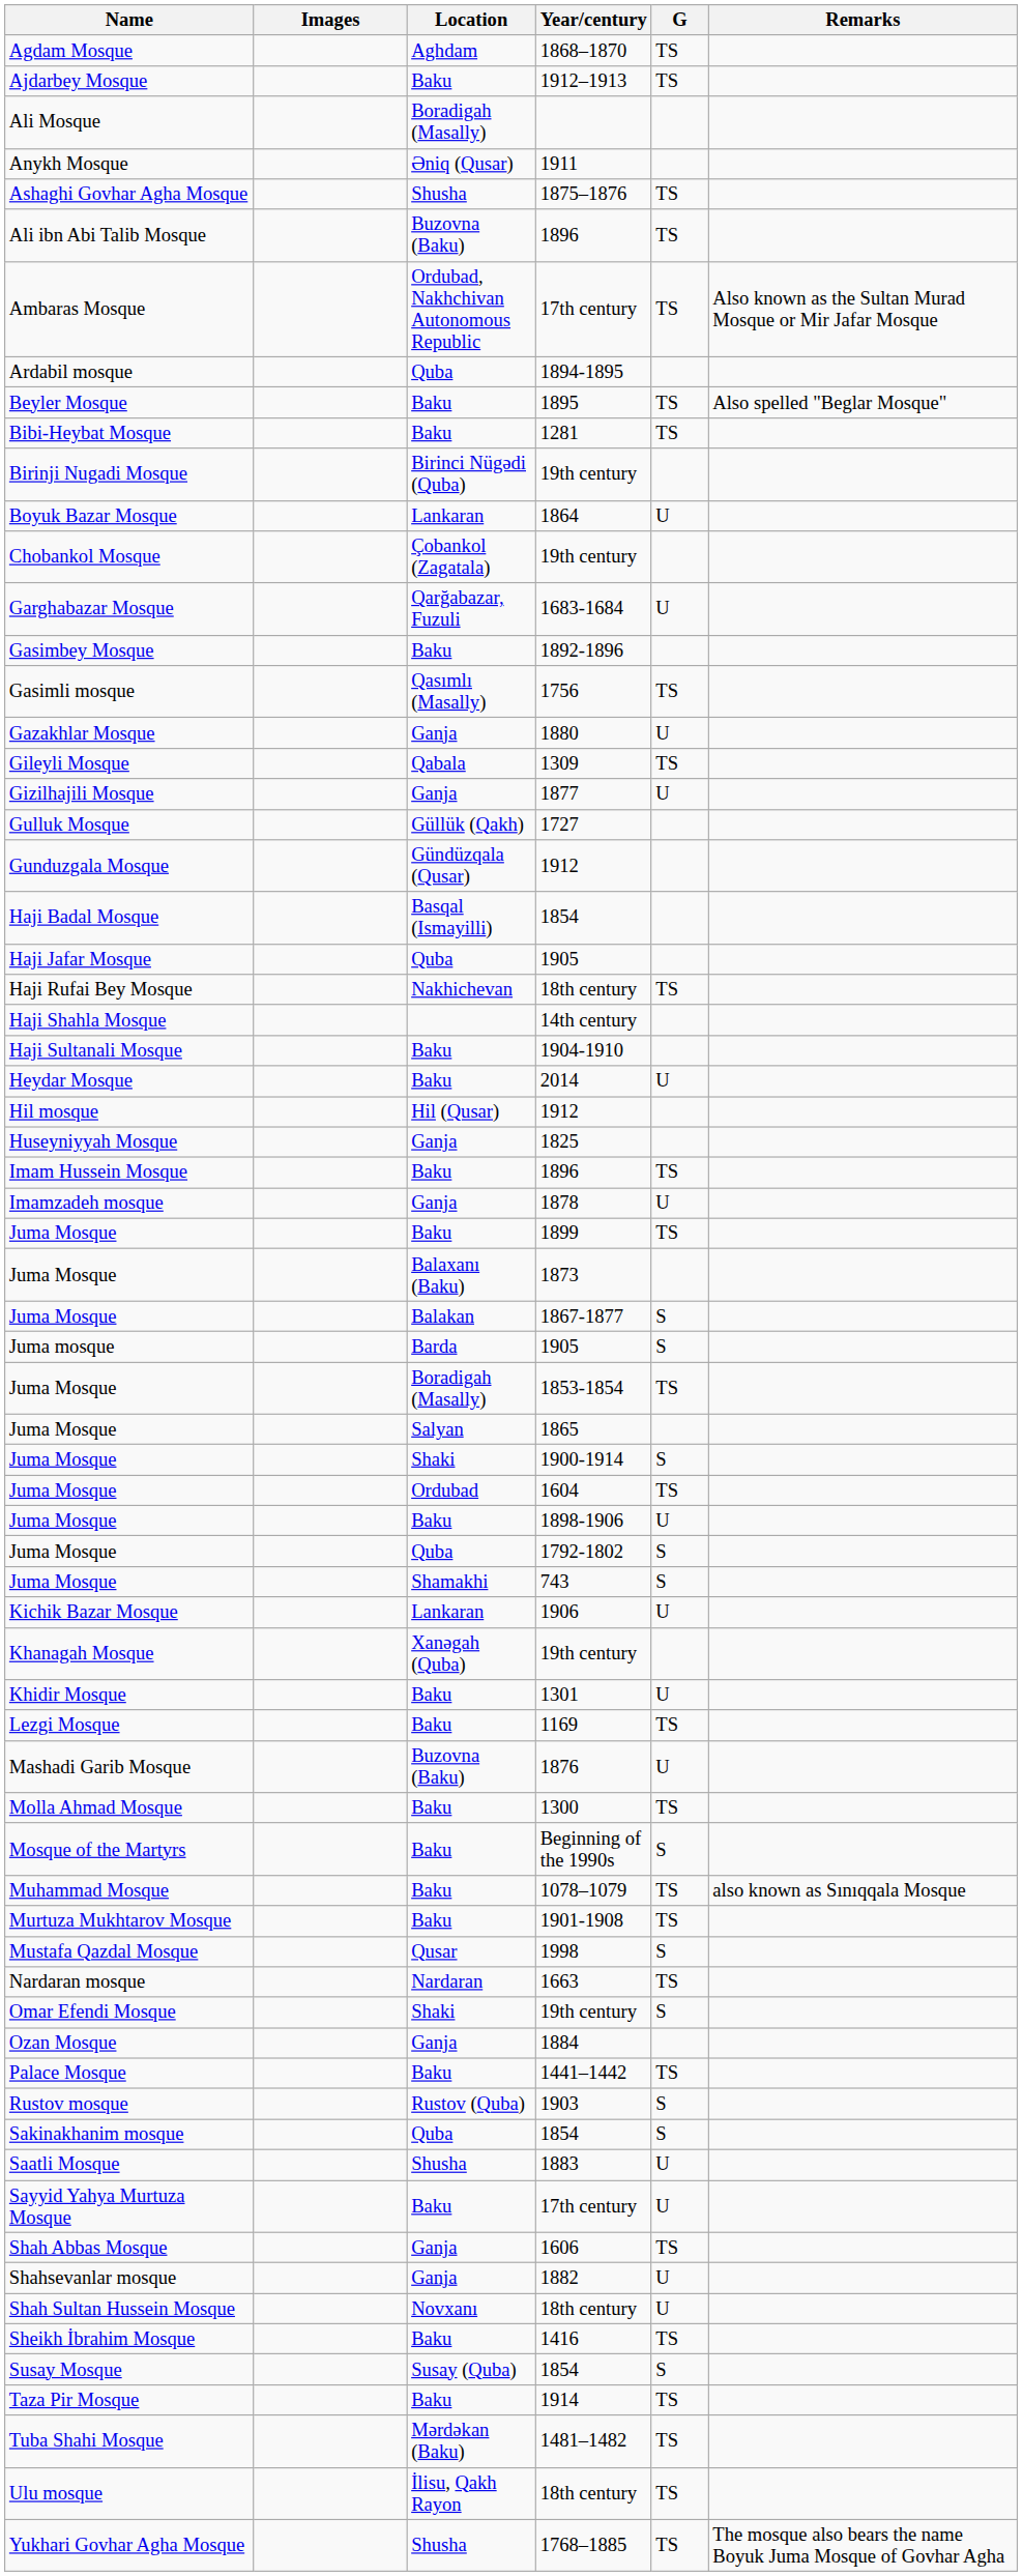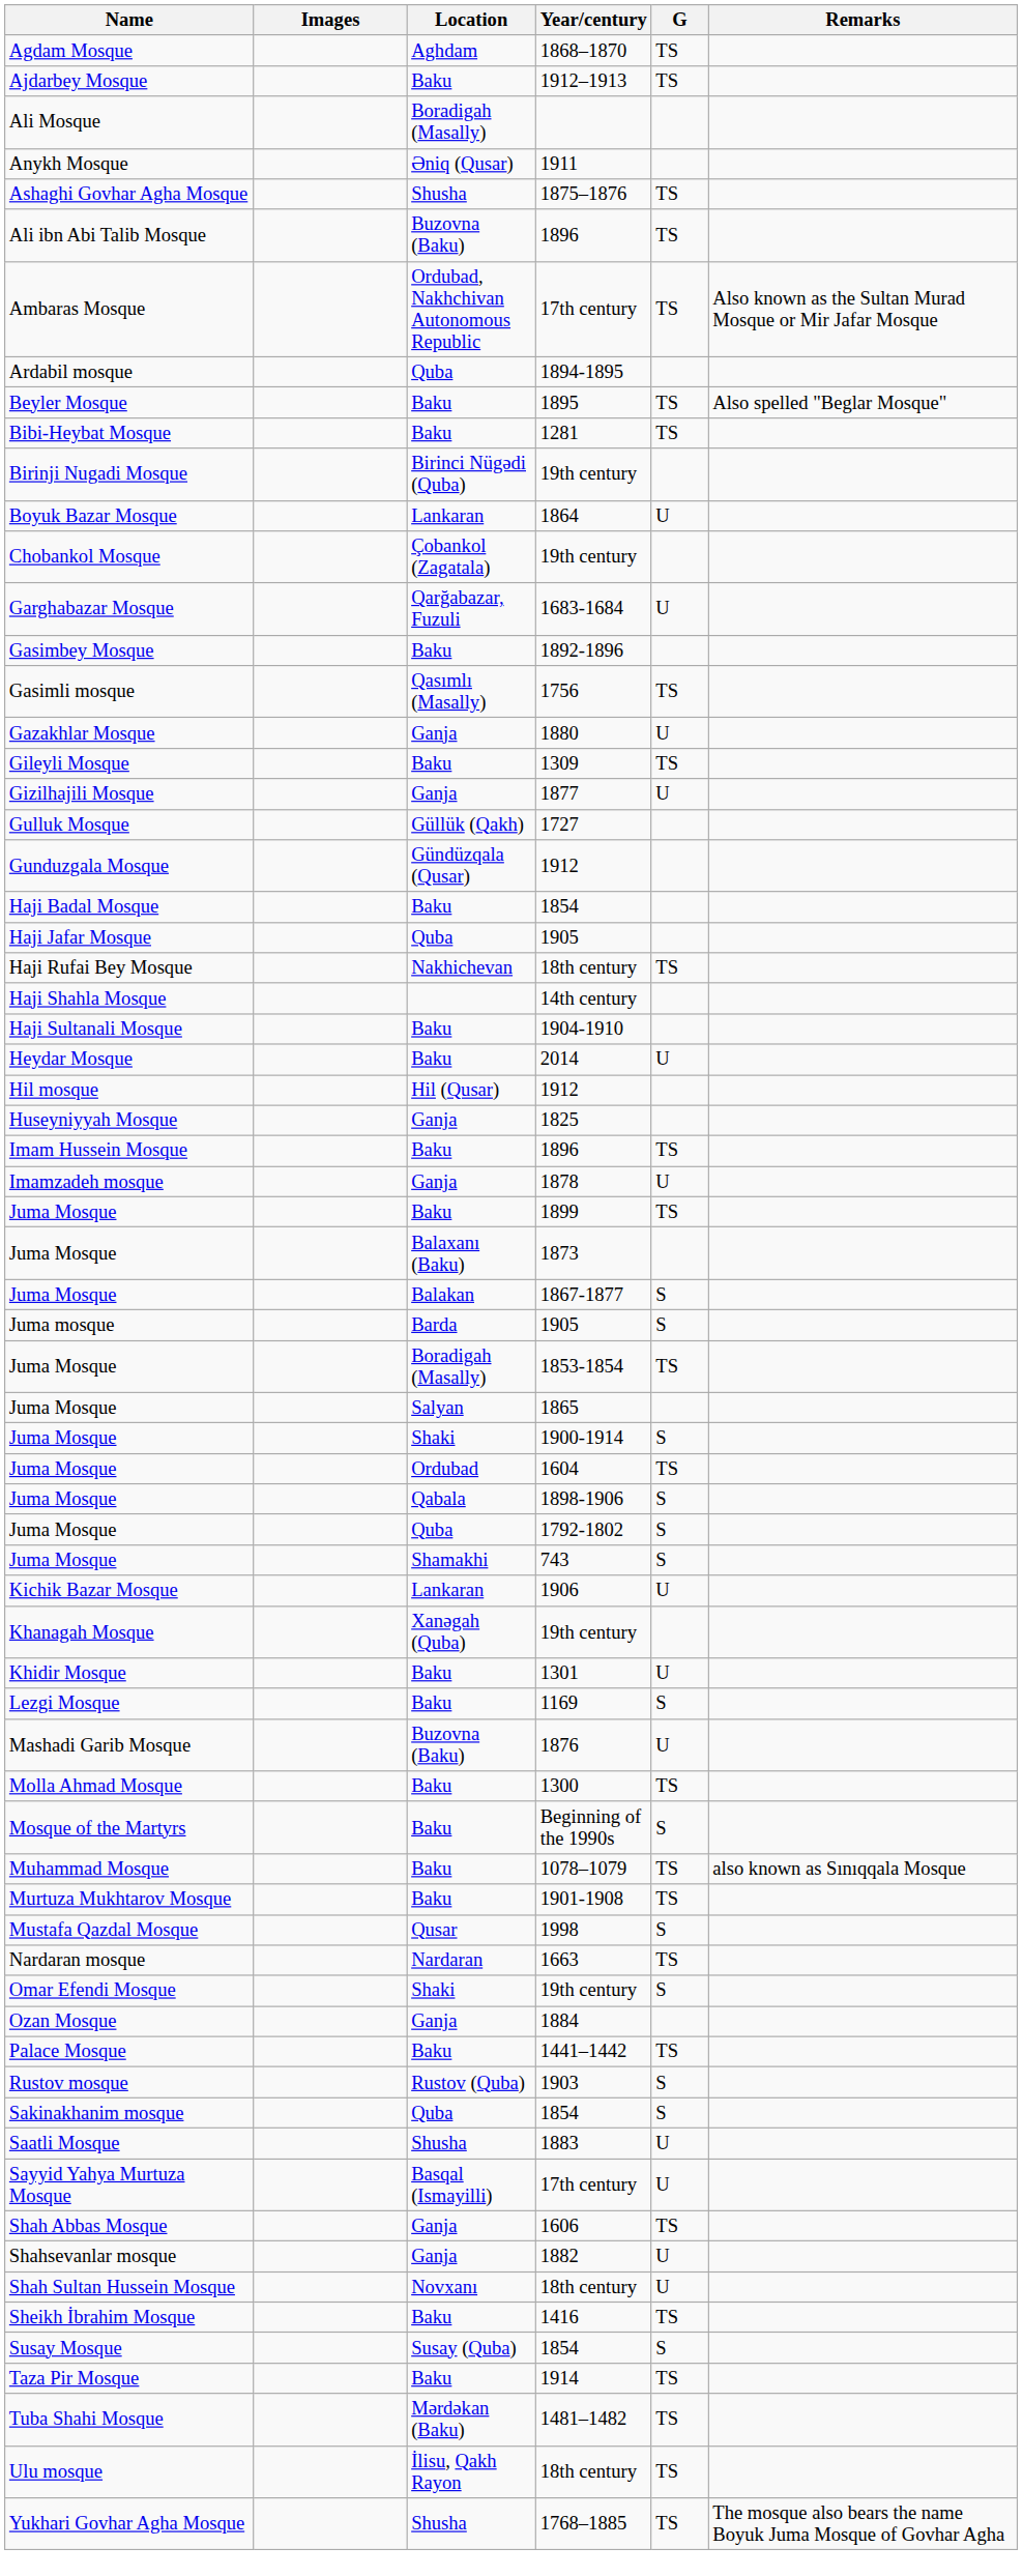 <table class="wikitable sortable">
 <tr>
 <th align=left width=200px>Name</th>
 <th width=120px class=unsortable>Images</th>
 <th align=left width=100px>Location</th>
 <th align=left width=050px>Year/century</th>
 <th align=center width=040px>G</th>
 <th align=left width=250px class=unsortable>Remarks</th>
 </tr>
 <tr>
 <td><a href='#'>Agdam Mosque</a></td>
 <td></td>
 <td><a href='#'>Aghdam</a></td>
 <td>1868–1870</td>
 <td>TS</td>
 <td></td>
 </tr>
 <tr>
 <td><a href='#'>Ajdarbey Mosque</a></td>
 <td></td>
 <td><a href='#'>Baku</a></td>
 <td>1912–1913</td>
 <td>TS</td>
 <td></td>
 </tr>
 <tr>
 <td Ali Mosque (Boradigah)>Ali Mosque</td>
 <td></td>
 <td><a href='#'>Boradigah</a> (<a href='#'>Masally</a>)</td>
 <td></td>
 <td></td>
 <td></td>
 </tr>
 <tr>
 <td>Anykh Mosque</td>
 <td></td>
 <td><a href='#'>Əniq</a> (<a href='#'>Qusar</a>)</td>
 <td>1911</td>
 <td></td>
 <td></td>
 </tr>
 <tr>
 <td><a href='#'>Ashaghi Govhar Agha Mosque</a></td>
 <td></td>
 <td><a href='#'>Shusha</a></td>
 <td>1875–1876</td>
 <td>TS</td>
 <td></td>
 </tr>
 <tr>
 <td>Ali ibn Abi Talib Mosque</td>
 <td></td>
 <td><a href='#'>Buzovna</a> (<a href='#'>Baku</a>)</td>
 <td>1896</td>
 <td>TS</td>
 <td></td>
 </tr>
 <tr>
 <td>Ambaras Mosque</td>
 <td></td>
 <td><a href='#'>Ordubad</a>, <a href='#'>Nakhchivan Autonomous Republic</a></td>
 <td>17th century</td>
 <td>TS</td>
 <td>Also known as the Sultan Murad Mosque or Mir Jafar Mosque</td>
 </tr>
 <tr>
 <td>Ardabil mosque</td>
 <td></td>
 <td><a href='#'>Quba</a></td>
 <td>1894-1895</td>
 <td></td>
 <td></td>
 </tr>
 <tr>
 <td><a href='#'>Beyler Mosque</a></td>
 <td></td>
 <td><a href='#'>Baku</a></td>
 <td>1895</td>
 <td>TS</td>
 <td>Also spelled "Beglar Mosque"</td>
 </tr>
 <tr>
 <td><a href='#'>Bibi-Heybat Mosque</a></td>
 <td></td>
 <td><a href='#'>Baku</a></td>
 <td>1281</td>
 <td>TS</td>
 <td></td>
 </tr>
 <tr>
 <td><a href='#'>Birinji Nugadi Mosque</a></td>
 <td></td>
 <td><a href='#'>Birinci Nügədi</a> (<a href='#'>Quba</a>)</td>
 <td>19th century</td>
 <td></td>
 <td></td>
 </tr>
 <tr>
 <td><a href='#'>Boyuk Bazar Mosque</a></td>
 <td></td>
 <td><a href='#'>Lankaran</a></td>
 <td>1864</td>
 <td>U</td>
 <td></td>
 </tr>
 <tr>
 <td><a href='#'>Chobankol Mosque</a></td>
 <td></td>
 <td><a href='#'>Çobankol</a> (<a href='#'>Zagatala</a>)</td>
 <td>19th century</td>
 <td></td>
 <td></td>
 </tr>
 <tr>
 <td><a href='#'>Garghabazar Mosque</a></td>
 <td></td>
 <td><a href='#'>Qarğabazar, Fuzuli</a></td>
 <td>1683-1684</td>
 <td>U</td>
 <td></td>
 </tr>
 <tr>
 <td><a href='#'>Gasimbey Mosque</a></td>
 <td></td>
 <td><a href='#'>Baku</a></td>
 <td>1892-1896</td>
 <td></td>
 <td></td>
 </tr>
 <tr>
 <td>Gasimli mosque</td>
 <td></td>
 <td><a href='#'>Qasımlı</a> (<a href='#'>Masally</a>)</td>
 <td>1756</td>
 <td>TS</td>
 <td></td>
 </tr>
 <tr>
 <td><a href='#'>Gazakhlar Mosque</a></td>
 <td></td>
 <td><a href='#'>Ganja</a></td>
 <td>1880</td>
 <td>U</td>
 <td></td>
 </tr>
 <tr>
 <td><a href='#'>Gileyli Mosque</a></td>
 <td></td>
-<td><a href='#'>Qabala</a></td>
+<td><a href='#'>Baku</a></td>
 <td>1309</td>
 <td>TS</td>
 <td></td>
 </tr>
 <tr>
 <td><a href='#'>Gizilhajili Mosque</a></td>
 <td></td>
 <td><a href='#'>Ganja</a></td>
 <td>1877</td>
 <td>U</td>
 <td></td>
 </tr>
 <tr>
 <td><a href='#'>Gulluk Mosque</a></td>
 <td></td>
 <td><a href='#'>Güllük</a> (<a href='#'>Qakh</a>)</td>
 <td>1727</td>
 <td></td>
 <td></td>
 </tr>
 <tr>
 <td><a href='#'>Gunduzgala Mosque</a></td>
 <td></td>
 <td><a href='#'>Gündüzqala</a> (<a href='#'>Qusar</a>)</td>
 <td>1912</td>
 <td></td>
 <td></td>
 </tr>
 <tr>
 <td><a href='#'>Haji Badal Mosque</a></td>
 <td></td>
-<td><a href='#'>Basqal</a> (<a href='#'>Ismayilli</a>)</td>
+<td><a href='#'>Baku</a></td>
 <td>1854</td>
 <td></td>
 <td></td>
 </tr>
 <tr>
 <td><a href='#'>Haji Jafar Mosque</a></td>
 <td></td>
 <td><a href='#'>Quba</a></td>
 <td>1905</td>
 <td></td>
 <td></td>
 </tr>
 <tr>
 <td>Haji Rufai Bey Mosque</td>
 <td></td>
 <td><a href='#'>Nakhichevan</a></td>
 <td>18th century</td>
 <td>TS</td>
 <td></td>
 </tr>
 <tr>
 <td><a href='#'>Haji Shahla Mosque</a></td>
 <td></td>
 <td></td>
 <td>14th century</td>
 <td></td>
 <td></td>
 </tr>
 <tr>
 <td><a href='#'>Haji Sultanali Mosque</a></td>
 <td></td>
 <td><a href='#'>Baku</a></td>
 <td>1904-1910</td>
 <td></td>
 <td></td>
 </tr>
 <tr>
 <td><a href='#'>Heydar Mosque</a></td>
 <td></td>
 <td><a href='#'>Baku</a></td>
 <td>2014</td>
 <td>U</td>
 <td></td>
 </tr>
 <tr>
 <td><a href='#'>Hil mosque</a></td>
 <td></td>
 <td><a href='#'>Hil</a> (<a href='#'>Qusar</a>)</td>
 <td>1912</td>
 <td></td>
 <td></td>
 </tr>
 <tr>
 <td><a href='#'>Huseyniyyah Mosque</a></td>
 <td></td>
 <td><a href='#'>Ganja</a></td>
 <td>1825</td>
 <td></td>
 <td></td>
 </tr>
 <tr>
 <td><a href='#'>Imam Hussein Mosque</a></td>
 <td></td>
 <td><a href='#'>Baku</a></td>
 <td>1896</td>
 <td>TS</td>
 <td></td>
 </tr>
 <tr>
 <td><a href='#'>Imamzadeh mosque</a></td>
 <td></td>
 <td><a href='#'>Ganja</a></td>
 <td>1878</td>
 <td>U</td>
 <td></td>
 </tr>
 <tr>
 <td><a href='#'>Juma Mosque</a></td>
 <td></td>
 <td><a href='#'>Baku</a></td>
 <td>1899</td>
 <td>TS</td>
 <td></td>
 </tr>
 <tr>
 <td>Juma Mosque</td>
 <td></td>
 <td><a href='#'>Balaxanı</a> (<a href='#'>Baku</a>)</td>
 <td>1873</td>
 <td></td>
 <td></td>
 </tr>
 <tr>
 <td><a href='#'>Juma Mosque</a></td>
 <td></td>
 <td><a href='#'>Balakan</a></td>
 <td>1867-1877</td>
 <td>S</td>
 <td></td>
 </tr>
 <tr>
 <td>Juma mosque</td>
 <td></td>
 <td><a href='#'>Barda</a></td>
 <td>1905</td>
 <td>S</td>
 <td></td>
 </tr>
 <tr>
 <td Juma Mosque (Boradigah)>Juma Mosque</td>
 <td></td>
 <td><a href='#'>Boradigah</a> (<a href='#'>Masally</a>)</td>
 <td>1853-1854</td>
 <td>TS</td>
 <td></td>
 </tr>
 <tr>
 <td>Juma Mosque</td>
 <td></td>
 <td><a href='#'>Salyan</a></td>
 <td>1865</td>
 <td></td>
 <td></td>
 </tr>
 <tr>
 <td><a href='#'>Juma Mosque</a></td>
 <td></td>
 <td><a href='#'>Shaki</a></td>
 <td>1900-1914</td>
 <td>S</td>
 <td></td>
 </tr>
 <tr>
 <td><a href='#'>Juma Mosque</a></td>
 <td></td>
 <td><a href='#'>Ordubad</a></td>
 <td>1604</td>
 <td>TS</td>
 <td></td>
 </tr>
 <tr>
 <td><a href='#'>Juma Mosque</a></td>
 <td></td>
-<td><a href='#'>Baku</a></td>
+<td><a href='#'>Qabala</a></td>
 <td>1898-1906</td>
-<td>U</td>
+<td>S</td>
 <td></td>
 </tr>
 <tr>
 <td>Juma Mosque</td>
 <td></td>
 <td><a href='#'>Quba</a></td>
 <td>1792-1802</td>
 <td>S</td>
 <td></td>
 </tr>
 <tr>
 <td><a href='#'>Juma Mosque</a></td>
 <td></td>
 <td><a href='#'>Shamakhi</a></td>
 <td>743</td>
 <td>S</td>
 <td></td>
 </tr>
 <tr>
 <td><a href='#'>Kichik Bazar Mosque</a></td>
 <td></td>
 <td><a href='#'>Lankaran</a></td>
 <td>1906</td>
 <td>U</td>
 <td></td>
 </tr>
 <tr>
 <td><a href='#'>Khanagah Mosque</a></td>
 <td></td>
 <td><a href='#'>Xanəgah</a> (<a href='#'>Quba</a>)</td>
 <td>19th century</td>
 <td></td>
 <td></td>
 </tr>
 <tr>
 <td><a href='#'>Khidir Mosque</a></td>
 <td></td>
 <td><a href='#'>Baku</a></td>
 <td>1301</td>
 <td>U</td>
 <td></td>
 </tr>
 <tr>
 <td><a href='#'>Lezgi Mosque</a></td>
 <td></td>
 <td><a href='#'>Baku</a></td>
 <td>1169</td>
-<td>TS</td>
+<td>S</td>
 <td></td>
 </tr>
 <tr>
 <td>Mashadi Garib Mosque</td>
 <td></td>
 <td><a href='#'>Buzovna</a> (<a href='#'>Baku</a>)</td>
 <td>1876</td>
 <td>U</td>
 <td></td>
 </tr>
 <tr>
 <td><a href='#'>Molla Ahmad Mosque</a></td>
 <td></td>
 <td><a href='#'>Baku</a></td>
 <td>1300</td>
 <td>TS</td>
 <td></td>
 </tr>
 <tr>
 <td><a href='#'>Mosque of the Martyrs</a></td>
 <td></td>
 <td><a href='#'>Baku</a></td>
 <td>Beginning of the 1990s</td>
 <td>S</td>
 <td></td>
 </tr>
 <tr>
 <td><a href='#'>Muhammad Mosque</a></td>
 <td></td>
 <td><a href='#'>Baku</a></td>
 <td>1078–1079</td>
 <td>TS</td>
 <td>also known as Sınıqqala Mosque</td>
 </tr>
 <tr>
 <td><a href='#'>Murtuza Mukhtarov Mosque</a></td>
 <td></td>
 <td><a href='#'>Baku</a></td>
 <td>1901-1908</td>
 <td>TS</td>
 <td></td>
 </tr>
 <tr>
 <td><a href='#'>Mustafa Qazdal Mosque</a></td>
 <td></td>
 <td><a href='#'>Qusar</a></td>
 <td>1998</td>
 <td>S</td>
 <td></td>
 </tr>
 <tr>
 <td>Nardaran mosque</td>
 <td></td>
 <td><a href='#'>Nardaran</a></td>
 <td>1663</td>
 <td>TS</td>
 <td></td>
 </tr>
 <tr>
 <td><a href='#'>Omar Efendi Mosque</a></td>
 <td></td>
 <td><a href='#'>Shaki</a></td>
 <td>19th century</td>
 <td>S</td>
 <td></td>
 </tr>
 <tr>
 <td><a href='#'>Ozan Mosque</a></td>
 <td></td>
 <td><a href='#'>Ganja</a></td>
 <td>1884</td>
 <td></td>
 <td></td>
 </tr>
 <tr>
 <td><a href='#'>Palace Mosque</a></td>
 <td></td>
 <td><a href='#'>Baku</a></td>
 <td>1441–1442</td>
 <td>TS</td>
 <td></td>
 </tr>
 <tr>
 <td><a href='#'>Rustov mosque</a></td>
 <td></td>
 <td><a href='#'>Rustov</a> (<a href='#'>Quba</a>)</td>
 <td>1903</td>
 <td>S</td>
 <td></td>
 </tr>
 <tr>
 <td><a href='#'>Sakinakhanim mosque</a></td>
 <td></td>
 <td><a href='#'>Quba</a></td>
 <td>1854</td>
 <td>S</td>
 <td></td>
 </tr>
 <tr>
 <td><a href='#'>Saatli Mosque</a></td>
 <td></td>
 <td><a href='#'>Shusha</a></td>
 <td>1883</td>
 <td>U</td>
 <td></td>
 </tr>
 <tr>
 <td><a href='#'>Sayyid Yahya Murtuza Mosque</a></td>
 <td></td>
-<td><a href='#'>Baku</a></td>
+<td><a href='#'>Basqal</a> (<a href='#'>Ismayilli</a>)</td>
 <td>17th century</td>
 <td>U</td>
 <td></td>
 </tr>
 <tr>
 <td><a href='#'>Shah Abbas Mosque</a></td>
 <td></td>
 <td><a href='#'>Ganja</a></td>
 <td>1606</td>
 <td>TS</td>
 <td></td>
 </tr>
 <tr>
 <td>Shahsevanlar mosque</td>
 <td></td>
 <td><a href='#'>Ganja</a></td>
 <td>1882</td>
 <td>U</td>
 <td></td>
 </tr>
 <tr>
 <td><a href='#'>Shah Sultan Hussein Mosque</a></td>
 <td></td>
 <td><a href='#'>Novxanı</a></td>
 <td>18th century</td>
 <td>U</td>
 <td></td>
 </tr>
 <tr>
 <td><a href='#'>Sheikh İbrahim Mosque</a></td>
 <td></td>
 <td><a href='#'>Baku</a></td>
 <td>1416</td>
 <td>TS</td>
 <td></td>
 </tr>
 <tr>
 <td><a href='#'>Susay Mosque</a></td>
 <td></td>
 <td><a href='#'>Susay</a> (<a href='#'>Quba</a>)</td>
 <td>1854</td>
 <td>S</td>
 <td></td>
 </tr>
 <tr>
 <td><a href='#'>Taza Pir Mosque</a></td>
 <td></td>
 <td><a href='#'>Baku</a></td>
 <td>1914</td>
 <td>TS</td>
 <td></td>
 </tr>
 <tr>
 <td><a href='#'>Tuba Shahi Mosque</a></td>
 <td></td>
 <td><a href='#'>Mərdəkan</a> (<a href='#'>Baku</a>)</td>
 <td>1481–1482</td>
 <td>TS</td>
 <td></td>
 </tr>
 <tr>
 <td><a href='#'>Ulu mosque</a></td>
 <td></td>
 <td><a href='#'>İlisu</a>, <a href='#'>Qakh Rayon</a></td>
 <td>18th century</td>
 <td>TS</td>
 <td></td>
 </tr>
 <tr>
 <td><a href='#'>Yukhari Govhar Agha Mosque</a></td>
 <td></td>
 <td><a href='#'>Shusha</a></td>
 <td>1768–1885</td>
 <td>TS</td>
 <td>The mosque also bears the name Boyuk Juma Mosque of Govhar Agha</td>
 </tr>
 </table>
